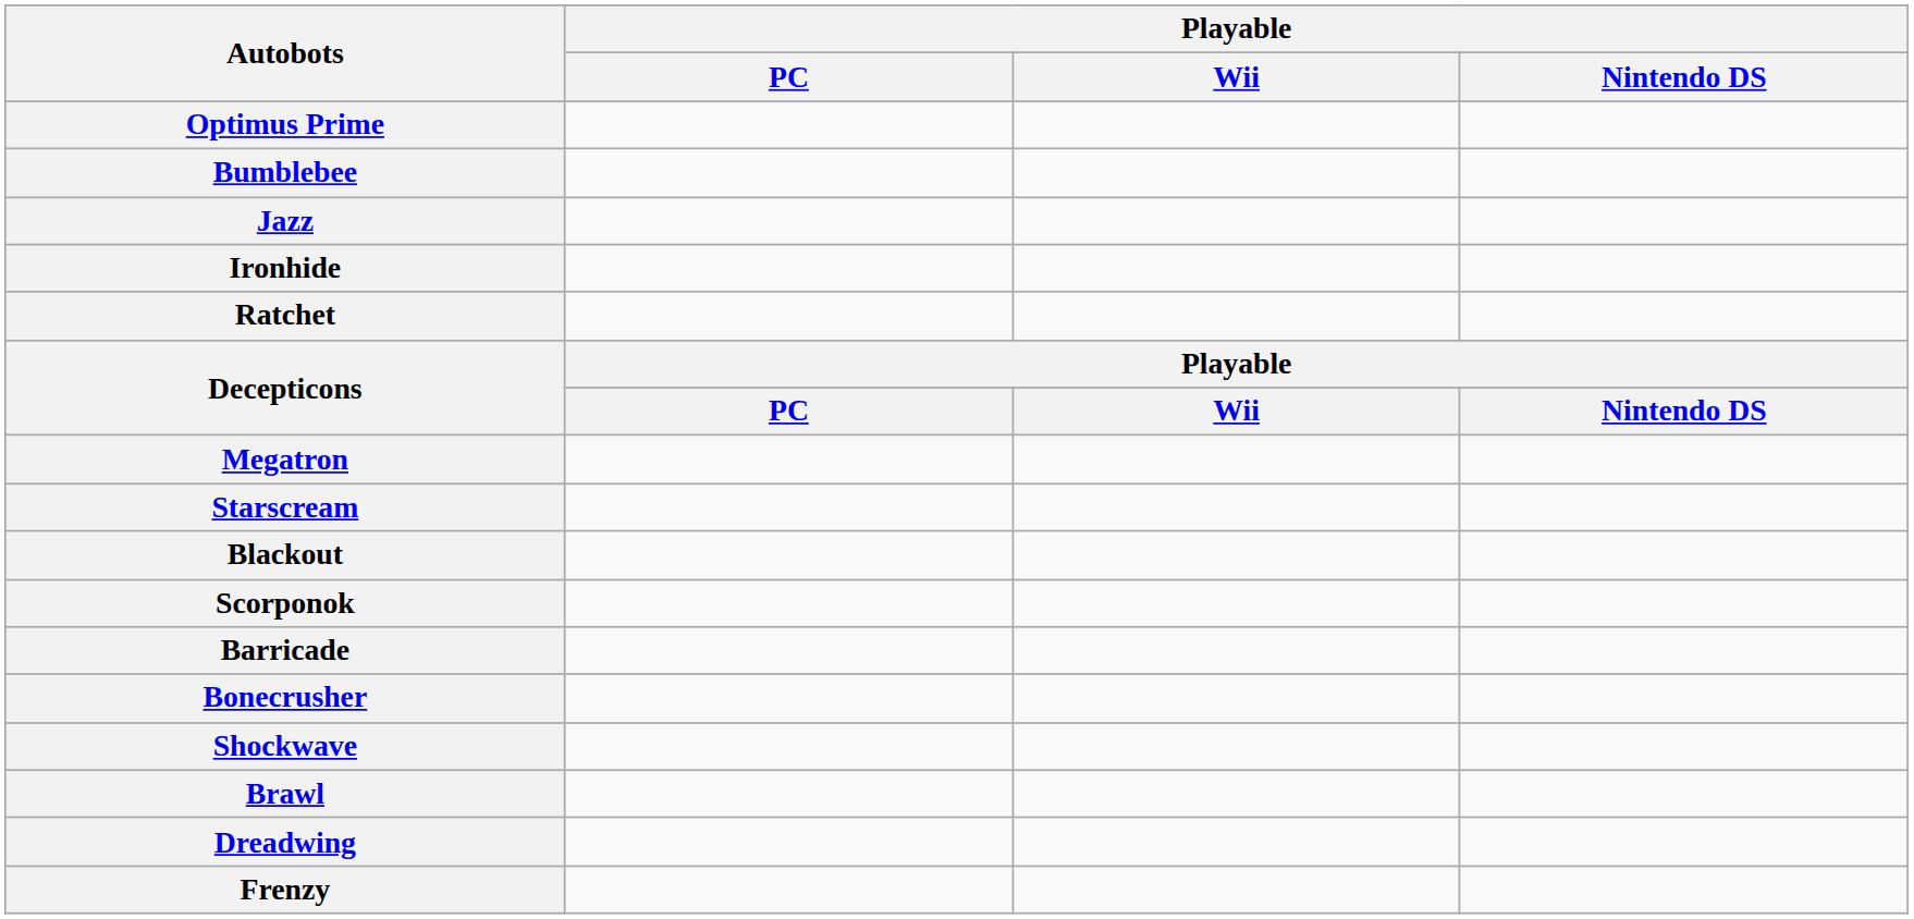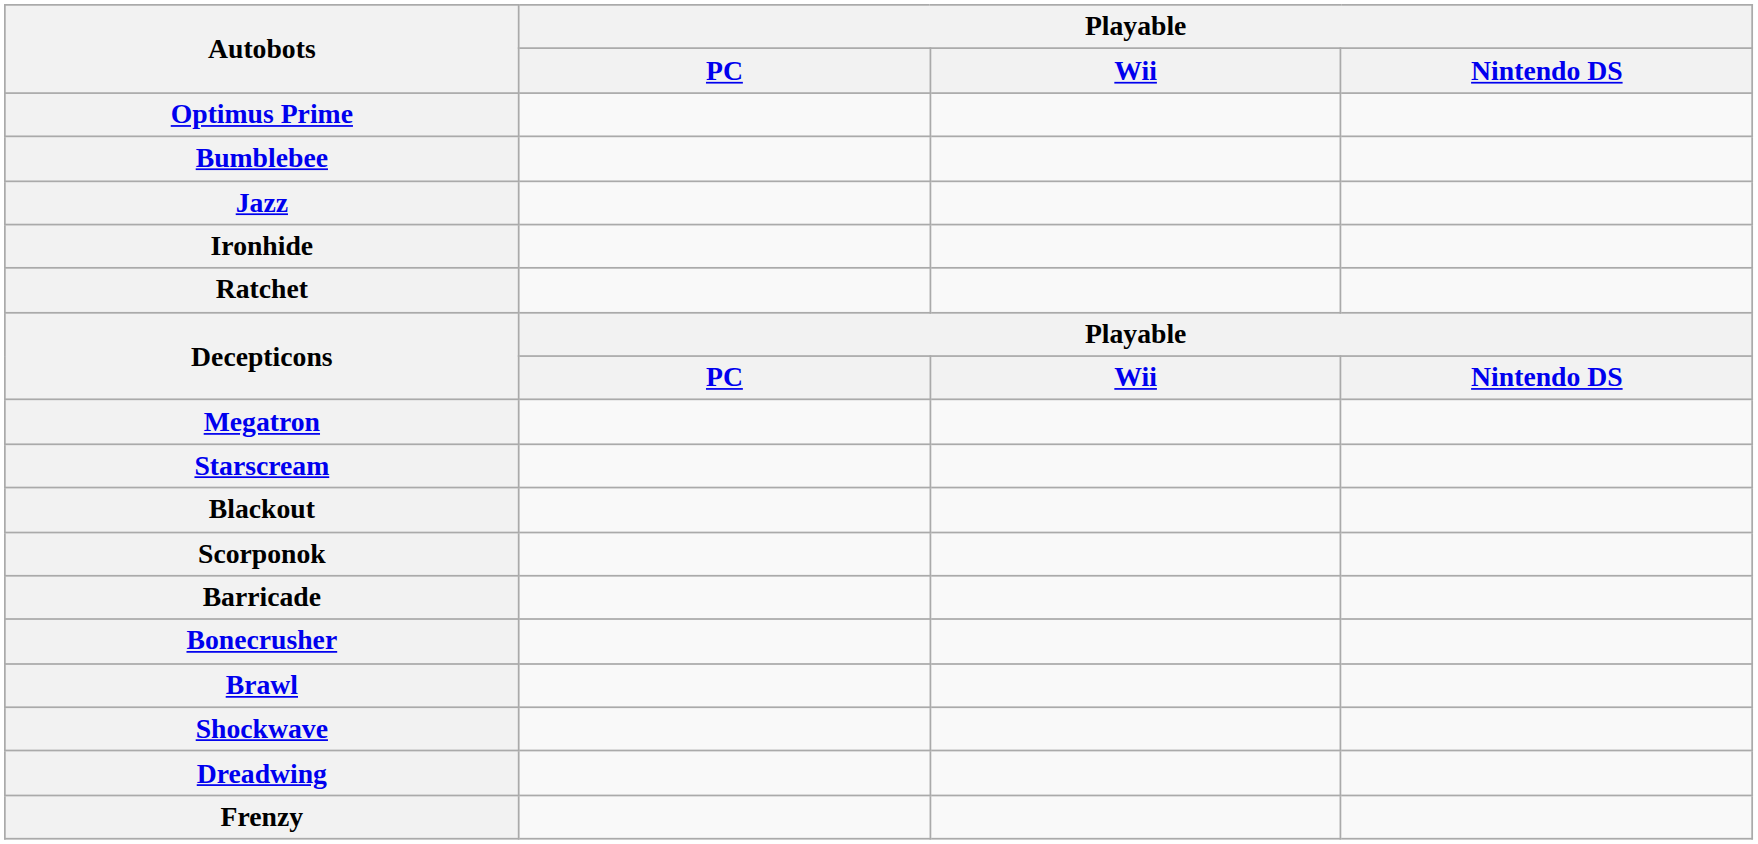 <table class="wikitable" style="text-align:center" width="80%">
 <tr>
 <th rowspan="2" width="15%"><strong>Autobots</strong></th>
 <th colspan="3" align="center">Playable</th>
 </tr>
 <tr>
 <th align="center" width="12%"><a href='#'>PC</a></th>
 <th align="center" width="12%"><a href='#'>Wii</a></th>
 <th align="center" width="12%"><a href='#'>Nintendo DS</a></th>
 </tr>
 <tr>
 <th><a href='#'>Optimus Prime</a></th>
 <td></td>
 <td></td>
 <td></td>
 </tr>
 <tr>
 <th><a href='#'>Bumblebee</a></th>
 <td></td>
 <td></td>
 <td></td>
 </tr>
 <tr>
 <th><a href='#'>Jazz</a></th>
 <td></td>
 <td></td>
 <td></td>
 </tr>
 <tr>
 <th>Ironhide</th>
 <td></td>
 <td></td>
 <td></td>
 </tr>
 <tr>
 <th>Ratchet</th>
 <td></td>
 <td></td>
 <td></td>
 </tr>
 <tr>
 <th rowspan="2" width="15%"><strong>Decepticons</strong></th>
 <th colspan="3" align="center">Playable</th>
 </tr>
 <tr>
 <th align="center" width="12%"><a href='#'>PC</a></th>
 <th align="center" width="12%"><a href='#'>Wii</a></th>
 <th align="center" width="12%"><a href='#'>Nintendo DS</a></th>
 </tr>
 <tr>
 <th><a href='#'>Megatron</a></th>
 <td></td>
 <td></td>
 <td></td>
 </tr>
 <tr>
 <th><a href='#'>Starscream</a></th>
 <td></td>
 <td></td>
 <td></td>
 </tr>
 <tr>
 <th>Blackout</th>
 <td></td>
 <td></td>
 <td></td>
 </tr>
 <tr>
 <th>Scorponok</th>
 <td></td>
 <td></td>
 <td></td>
 </tr>
 <tr>
 <th>Barricade</th>
 <td></td>
 <td></td>
 <td></td>
 </tr>
 <tr>
 <th><a href='#'>Bonecrusher</a></th>
 <td></td>
 <td></td>
 <td></td>
 </tr>
 <tr>
-<th><a href='#'>Shockwave</a></th>
+<th><a href='#'>Brawl</a></th>
 <td></td>
 <td></td>
 <td></td>
 </tr>
 <tr>
-<th><a href='#'>Brawl</a></th>
+<th><a href='#'>Shockwave</a></th>
 <td></td>
 <td></td>
 <td></td>
 </tr>
 <tr>
 <th><a href='#'>Dreadwing</a></th>
 <td></td>
 <td></td>
 <td></td>
 </tr>
 <tr>
 <th>Frenzy</th>
 <td></td>
 <td></td>
 <td></td>
 </tr>
 </table>
